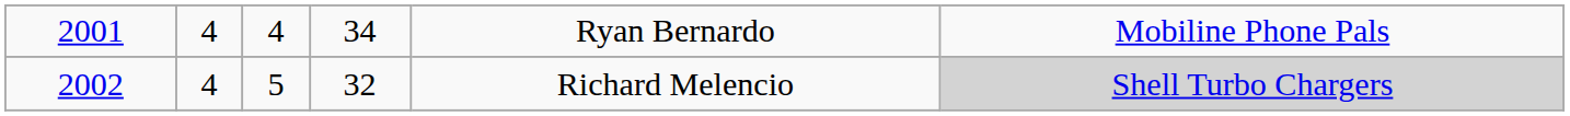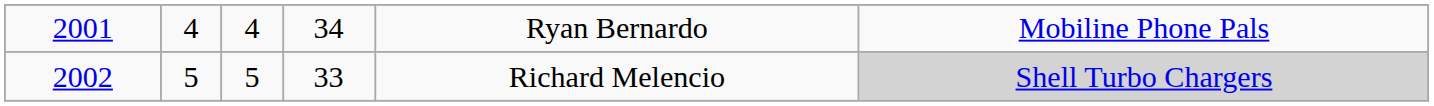 <table class=wikitable width=60%>
 <tr align=center>
 <td><a href='#'>2001</a></td>
 <td>4</td>
 <td>4</td>
 <td>34</td>
 <td>Ryan Bernardo</td>
 <td><a href='#'>Mobiline Phone Pals</a></td>
 </tr>
 <tr align=center>
 <td><a href='#'>2002</a></td>
-<td>4</td>
 <td>5</td>
-<td>32</td>
+<td>5</td>
+<td>33</td>
 <td>Richard Melencio</td>
 <td style="background: lightgrey;"><a href='#'>Shell Turbo Chargers</a></td>
 </tr>
 </table>
